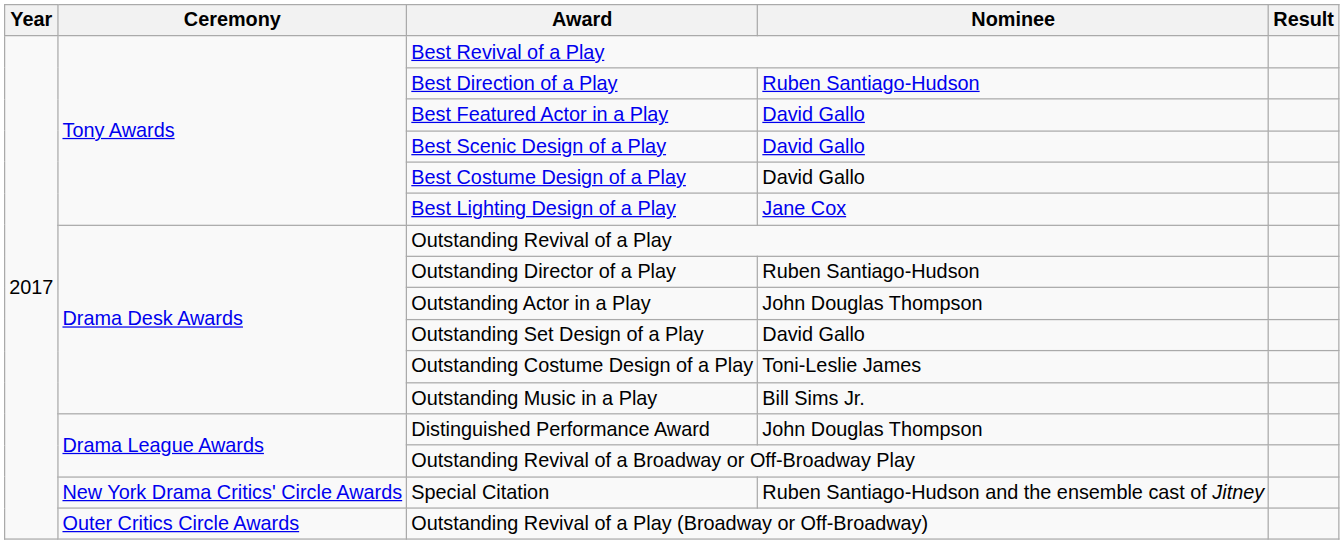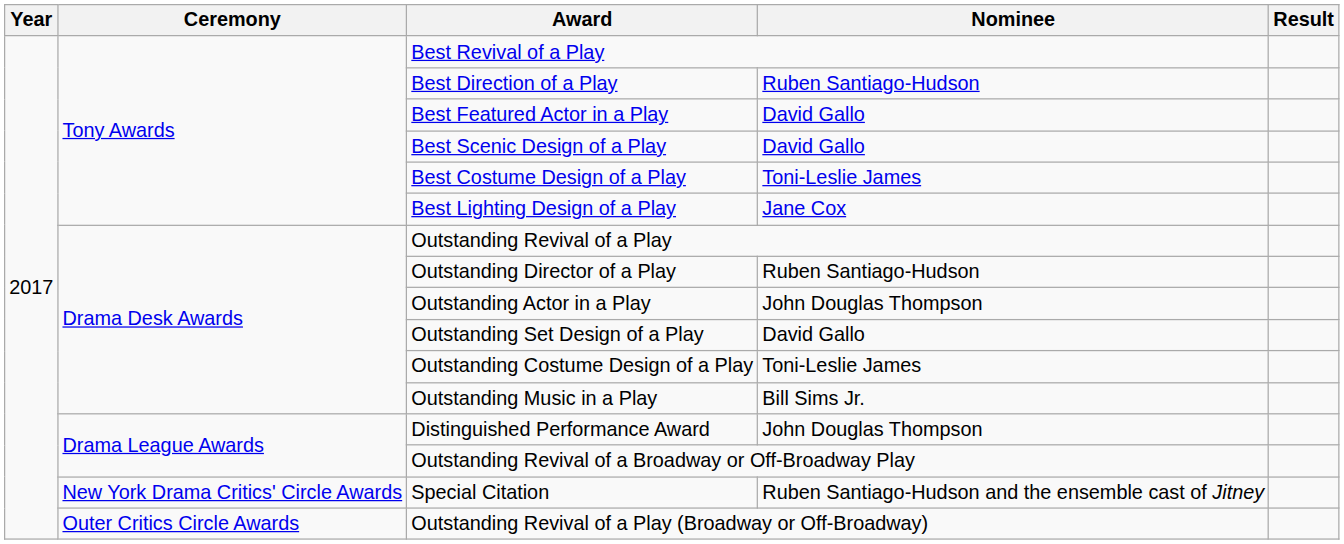 <table class="wikitable">
 <tr>
 <th>Year</th>
 <th>Ceremony</th>
 <th>Award</th>
 <th>Nominee</th>
 <th>Result</th>
 </tr>
 <tr>
 <td rowspan="16">2017</td>
 <td rowspan="6"><a href='#'>Tony Awards</a></td>
 <td colspan="2"><a href='#'>Best Revival of a Play</a></td>
 <td></td>
 </tr>
 <tr>
 <td><a href='#'>Best Direction of a Play</a></td>
 <td><a href='#'>Ruben Santiago-Hudson</a></td>
 <td></td>
 </tr>
 <tr>
 <td><a href='#'>Best Featured Actor in a Play</a></td>
 <td><a href='#'>David Gallo</a></td>
 <td></td>
 </tr>
 <tr>
 <td><a href='#'>Best Scenic Design of a Play</a></td>
 <td><a href='#'>David Gallo</a></td>
 <td></td>
 </tr>
 <tr>
 <td><a href='#'>Best Costume Design of a Play</a></td>
-<td>David Gallo</td>
+<td><a href='#'>Toni-Leslie James</a></td>
 <td></td>
 </tr>
 <tr>
 <td><a href='#'>Best Lighting Design of a Play</a></td>
 <td><a href='#'>Jane Cox</a></td>
 <td></td>
 </tr>
 <tr>
 <td rowspan="6"><a href='#'>Drama Desk Awards</a></td>
 <td colspan="2">Outstanding Revival of a Play</td>
 <td></td>
 </tr>
 <tr>
 <td>Outstanding Director of a Play</td>
 <td>Ruben Santiago-Hudson</td>
 <td></td>
 </tr>
 <tr>
 <td>Outstanding Actor in a Play</td>
 <td>John Douglas Thompson</td>
 <td></td>
 </tr>
 <tr>
 <td>Outstanding Set Design of a Play</td>
 <td>David Gallo</td>
 <td></td>
 </tr>
 <tr>
 <td>Outstanding Costume Design of a Play</td>
 <td>Toni-Leslie James</td>
 <td></td>
 </tr>
 <tr>
 <td>Outstanding Music in a Play</td>
 <td>Bill Sims Jr.</td>
 <td></td>
 </tr>
 <tr>
 <td rowspan="2"><a href='#'>Drama League Awards</a></td>
 <td>Distinguished Performance Award</td>
 <td>John Douglas Thompson</td>
 <td></td>
 </tr>
 <tr>
 <td colspan="2">Outstanding Revival of a Broadway or Off-Broadway Play</td>
 <td></td>
 </tr>
 <tr>
 <td><a href='#'>New York Drama Critics' Circle Awards</a></td>
 <td>Special Citation</td>
 <td>Ruben Santiago-Hudson and the ensemble cast of <em>Jitney</em></td>
 <td></td>
 </tr>
 <tr>
 <td><a href='#'>Outer Critics Circle Awards</a></td>
 <td colspan="2">Outstanding Revival of a Play (Broadway or Off-Broadway)</td>
 <td></td>
 </tr>
 </table>
